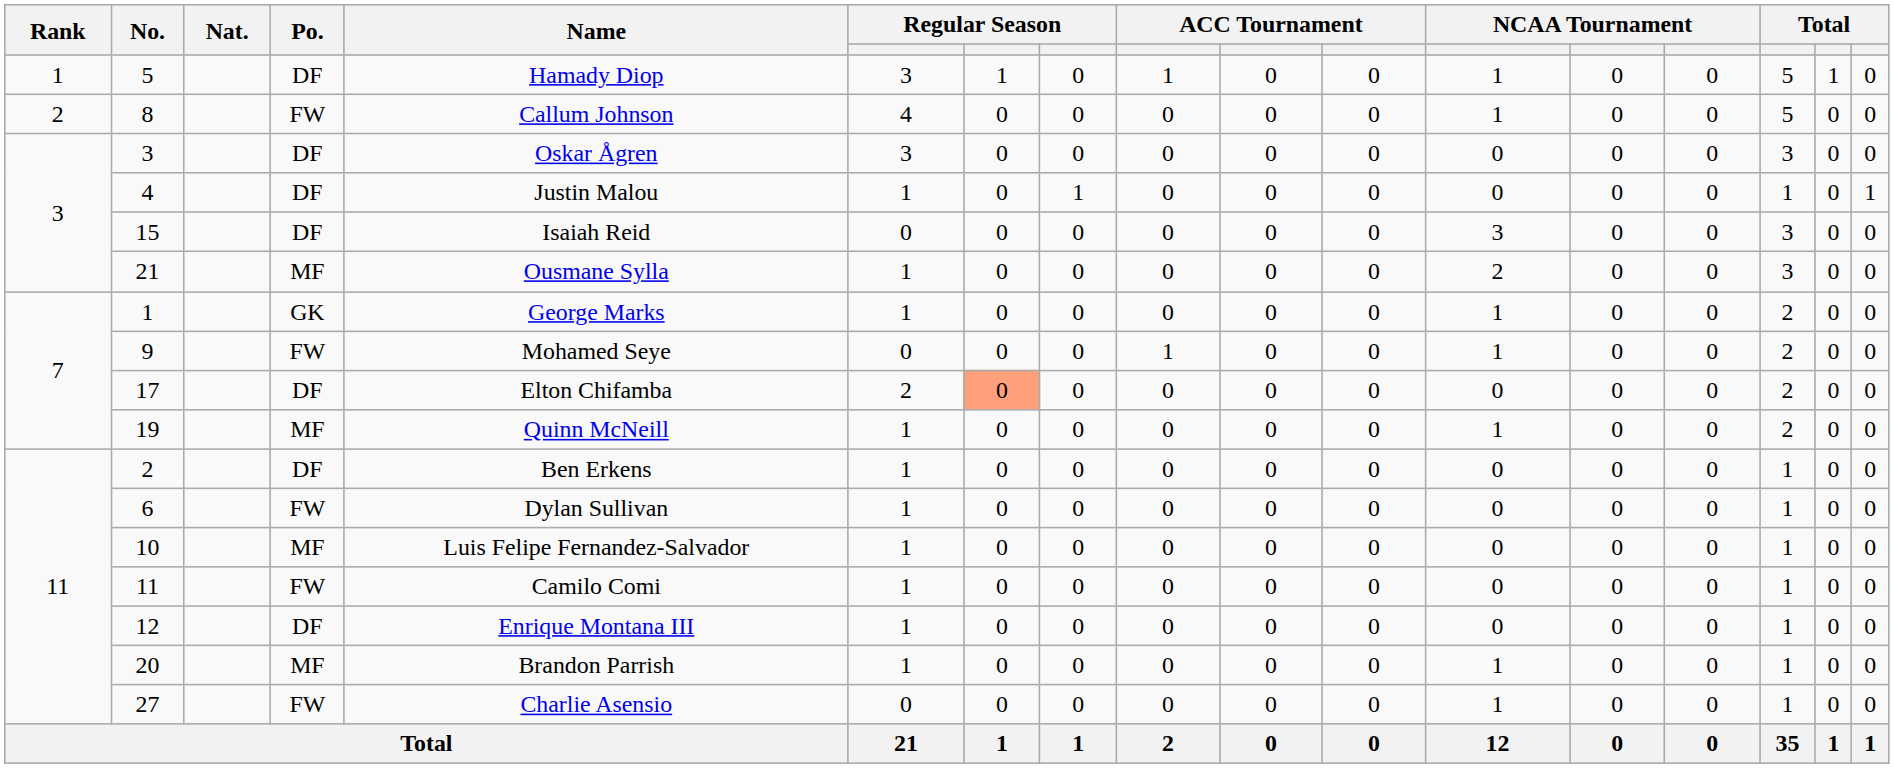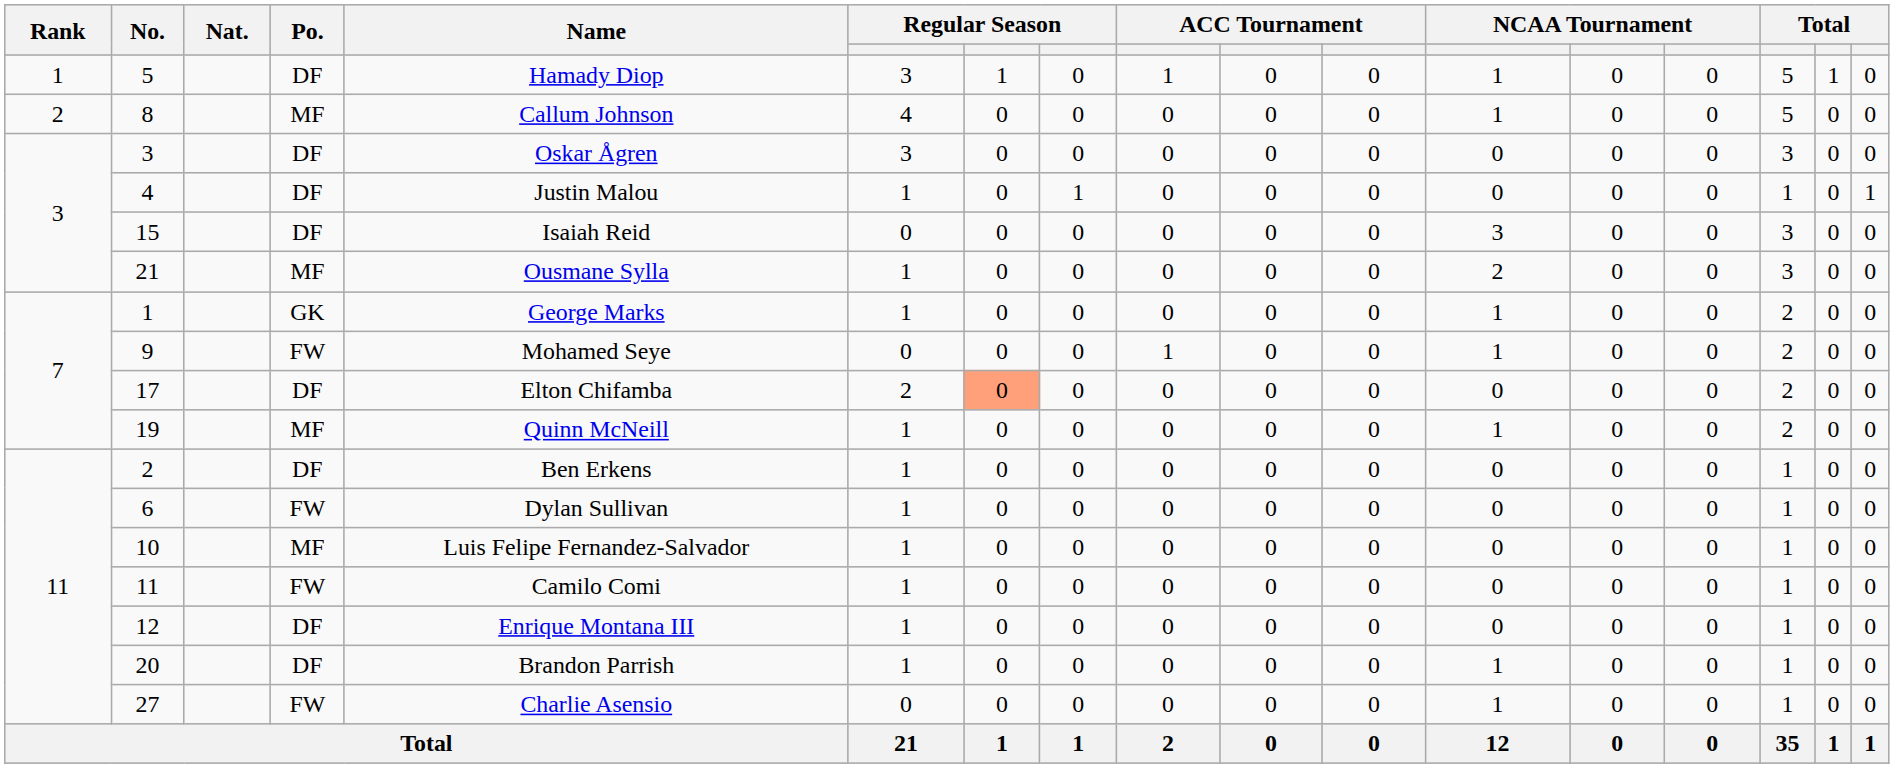 <table class="wikitable" style="text-align:center; font-size:95%; width:95%;">
 <tr>
 <th rowspan=2>Rank</th>
 <th rowspan=2>No.</th>
 <th rowspan=2>Nat.</th>
 <th rowspan=2>Po.</th>
 <th rowspan=2>Name</th>
 <th colspan=3>Regular Season</th>
 <th colspan=3>ACC Tournament</th>
 <th colspan=3>NCAA Tournament</th>
 <th colspan=3>Total</th>
 </tr>
 <tr>
 <th></th>
 <th></th>
 <th></th>
 <th></th>
 <th></th>
 <th></th>
 <th></th>
 <th></th>
 <th></th>
 <th></th>
 <th></th>
 <th></th>
 </tr>
 <tr>
 <td>1</td>
 <td>5</td>
 <td></td>
 <td>DF</td>
 <td><a href='#'>Hamady Diop</a></td>
 <td>3</td>
 <td>1</td>
 <td>0</td>
 <td>1</td>
 <td>0</td>
 <td>0</td>
 <td>1</td>
 <td>0</td>
 <td>0</td>
 <td>5</td>
 <td>1</td>
 <td>0</td>
 </tr>
 <tr>
 <td>2</td>
 <td>8</td>
 <td></td>
-<td>FW</td>
+<td>MF</td>
 <td><a href='#'>Callum Johnson</a></td>
 <td>4</td>
 <td>0</td>
 <td>0</td>
 <td>0</td>
 <td>0</td>
 <td>0</td>
 <td>1</td>
 <td>0</td>
 <td>0</td>
 <td>5</td>
 <td>0</td>
 <td>0</td>
 </tr>
 <tr>
 <td rowspan=4>3</td>
 <td>3</td>
 <td></td>
 <td>DF</td>
 <td><a href='#'>Oskar Ågren</a></td>
 <td>3</td>
 <td>0</td>
 <td>0</td>
 <td>0</td>
 <td>0</td>
 <td>0</td>
 <td>0</td>
 <td>0</td>
 <td>0</td>
 <td>3</td>
 <td>0</td>
 <td>0</td>
 </tr>
 <tr>
 <td>4</td>
 <td></td>
 <td>DF</td>
 <td>Justin Malou</td>
 <td>1</td>
 <td>0</td>
 <td>1</td>
 <td>0</td>
 <td>0</td>
 <td>0</td>
 <td>0</td>
 <td>0</td>
 <td>0</td>
 <td>1</td>
 <td>0</td>
 <td>1</td>
 </tr>
 <tr>
 <td>15</td>
 <td></td>
 <td>DF</td>
 <td>Isaiah Reid</td>
 <td>0</td>
 <td>0</td>
 <td>0</td>
 <td>0</td>
 <td>0</td>
 <td>0</td>
 <td>3</td>
 <td>0</td>
 <td>0</td>
 <td>3</td>
 <td>0</td>
 <td>0</td>
 </tr>
 <tr>
 <td>21</td>
 <td></td>
 <td>MF</td>
 <td><a href='#'>Ousmane Sylla</a></td>
 <td>1</td>
 <td>0</td>
 <td>0</td>
 <td>0</td>
 <td>0</td>
 <td>0</td>
 <td>2</td>
 <td>0</td>
 <td>0</td>
 <td>3</td>
 <td>0</td>
 <td>0</td>
 </tr>
 <tr>
 <td rowspan=4>7</td>
 <td>1</td>
 <td></td>
 <td>GK</td>
 <td><a href='#'>George Marks</a></td>
 <td>1</td>
 <td>0</td>
 <td>0</td>
 <td>0</td>
 <td>0</td>
 <td>0</td>
 <td>1</td>
 <td>0</td>
 <td>0</td>
 <td>2</td>
 <td>0</td>
 <td>0</td>
 </tr>
 <tr>
 <td>9</td>
 <td></td>
 <td>FW</td>
 <td>Mohamed Seye</td>
 <td>0</td>
 <td>0</td>
 <td>0</td>
 <td>1</td>
 <td>0</td>
 <td>0</td>
 <td>1</td>
 <td>0</td>
 <td>0</td>
 <td>2</td>
 <td>0</td>
 <td>0</td>
 </tr>
 <tr>
 <td>17</td>
 <td></td>
 <td>DF</td>
 <td>Elton Chifamba</td>
 <td>2</td>
 <td style="background: lightsalmon;">0</td>
 <td>0</td>
 <td>0</td>
 <td>0</td>
 <td>0</td>
 <td>0</td>
 <td>0</td>
 <td>0</td>
 <td>2</td>
 <td>0</td>
 <td>0</td>
 </tr>
 <tr>
 <td>19</td>
 <td></td>
 <td>MF</td>
 <td><a href='#'>Quinn McNeill</a></td>
 <td>1</td>
 <td>0</td>
 <td>0</td>
 <td>0</td>
 <td>0</td>
 <td>0</td>
 <td>1</td>
 <td>0</td>
 <td>0</td>
 <td>2</td>
 <td>0</td>
 <td>0</td>
 </tr>
 <tr>
 <td rowspan=7>11</td>
 <td>2</td>
 <td></td>
 <td>DF</td>
 <td>Ben Erkens</td>
 <td>1</td>
 <td>0</td>
 <td>0</td>
 <td>0</td>
 <td>0</td>
 <td>0</td>
 <td>0</td>
 <td>0</td>
 <td>0</td>
 <td>1</td>
 <td>0</td>
 <td>0</td>
 </tr>
 <tr>
 <td>6</td>
 <td></td>
 <td>FW</td>
 <td>Dylan Sullivan</td>
 <td>1</td>
 <td>0</td>
 <td>0</td>
 <td>0</td>
 <td>0</td>
 <td>0</td>
 <td>0</td>
 <td>0</td>
 <td>0</td>
 <td>1</td>
 <td>0</td>
 <td>0</td>
 </tr>
 <tr>
 <td>10</td>
 <td></td>
 <td>MF</td>
 <td>Luis Felipe Fernandez-Salvador</td>
 <td>1</td>
 <td>0</td>
 <td>0</td>
 <td>0</td>
 <td>0</td>
 <td>0</td>
 <td>0</td>
 <td>0</td>
 <td>0</td>
 <td>1</td>
 <td>0</td>
 <td>0</td>
 </tr>
 <tr>
 <td>11</td>
 <td></td>
 <td>FW</td>
 <td>Camilo Comi</td>
 <td>1</td>
 <td>0</td>
 <td>0</td>
 <td>0</td>
 <td>0</td>
 <td>0</td>
 <td>0</td>
 <td>0</td>
 <td>0</td>
 <td>1</td>
 <td>0</td>
 <td>0</td>
 </tr>
 <tr>
 <td>12</td>
 <td></td>
 <td>DF</td>
 <td><a href='#'>Enrique Montana III</a></td>
 <td>1</td>
 <td>0</td>
 <td>0</td>
 <td>0</td>
 <td>0</td>
 <td>0</td>
 <td>0</td>
 <td>0</td>
 <td>0</td>
 <td>1</td>
 <td>0</td>
 <td>0</td>
 </tr>
 <tr>
 <td>20</td>
 <td></td>
-<td>MF</td>
+<td>DF</td>
 <td>Brandon Parrish</td>
 <td>1</td>
 <td>0</td>
 <td>0</td>
 <td>0</td>
 <td>0</td>
 <td>0</td>
 <td>1</td>
 <td>0</td>
 <td>0</td>
 <td>1</td>
 <td>0</td>
 <td>0</td>
 </tr>
 <tr>
 <td>27</td>
 <td></td>
 <td>FW</td>
 <td><a href='#'>Charlie Asensio</a></td>
 <td>0</td>
 <td>0</td>
 <td>0</td>
 <td>0</td>
 <td>0</td>
 <td>0</td>
 <td>1</td>
 <td>0</td>
 <td>0</td>
 <td>1</td>
 <td>0</td>
 <td>0</td>
 </tr>
 <tr>
 <th colspan=5>Total</th>
 <th>21</th>
 <th>1</th>
 <th>1</th>
 <th>2</th>
 <th>0</th>
 <th>0</th>
 <th>12</th>
 <th>0</th>
 <th>0</th>
 <th>35</th>
 <th>1</th>
 <th>1</th>
 </tr>
 </table>
